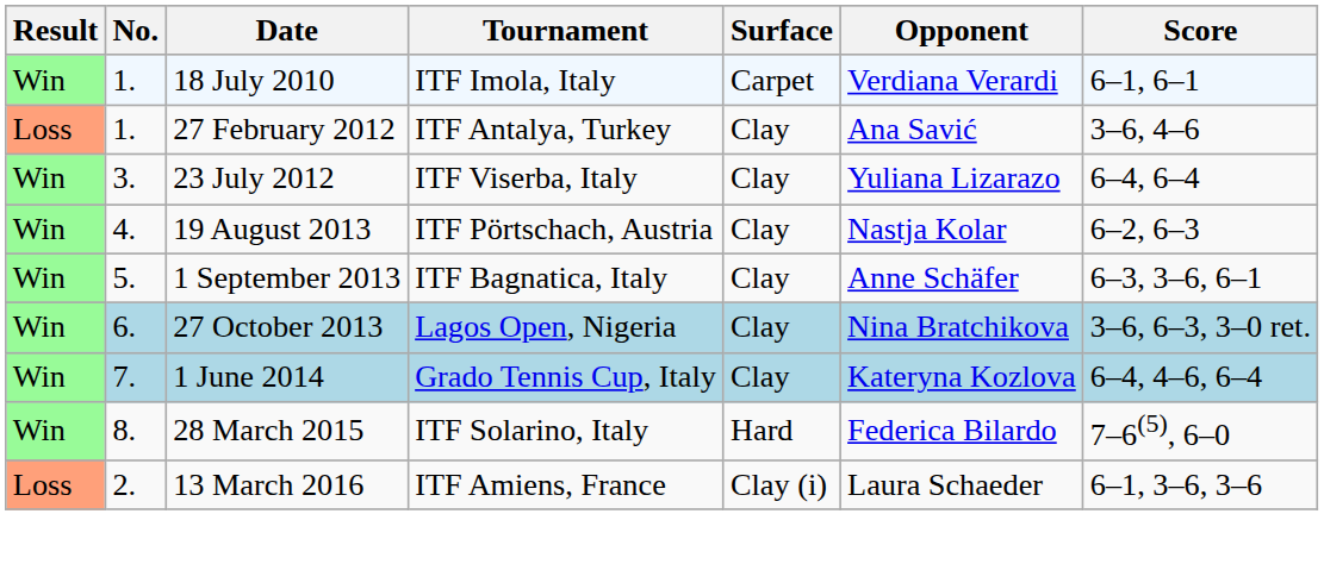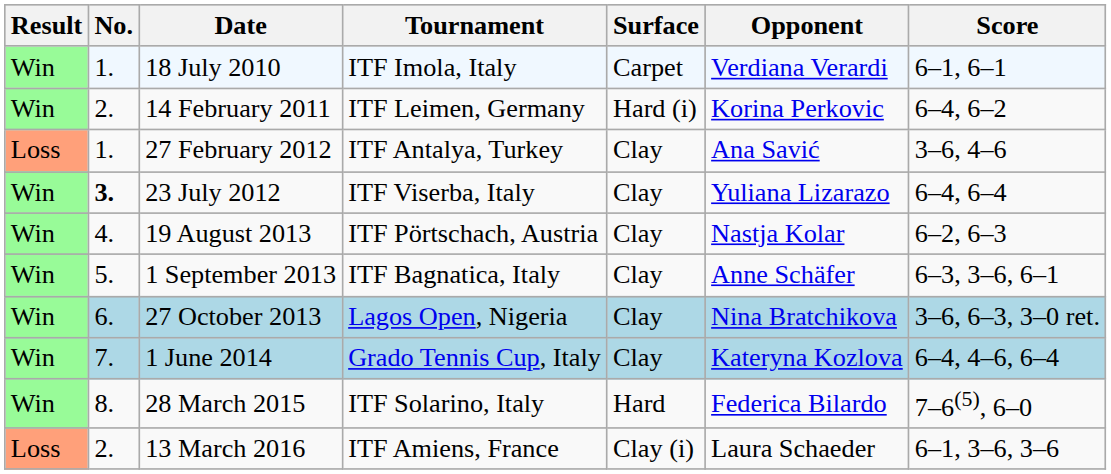 <table class="sortable wikitable">
 <tr>
 <th>Result</th>
 <th>No.</th>
 <th>Date</th>
 <th>Tournament</th>
 <th>Surface</th>
 <th>Opponent</th>
 <th class="unsortable">Score</th>
 </tr>
 <tr style="background:#f0f8ff;">
 <td style="background:#98fb98;">Win</td>
 <td>1.</td>
 <td>18 July 2010</td>
 <td>ITF Imola, Italy</td>
 <td>Carpet</td>
 <td> <a href='#'>Verdiana Verardi</a></td>
 <td>6–1, 6–1</td>
 </tr>
 <tr>
+<td style="background:#98fb98;">Win</td>
+<td>2.</td>
+<td>14 February 2011</td>
+<td>ITF Leimen, Germany</td>
+<td>Hard (i)</td>
+<td> <a href='#'>Korina Perkovic</a></td>
+<td>6–4, 6–2</td>
+</tr>
+<tr>
 <td style="background:#ffa07a;">Loss</td>
 <td>1.</td>
 <td>27 February 2012</td>
 <td>ITF Antalya, Turkey</td>
 <td>Clay</td>
 <td> <a href='#'>Ana Savić</a></td>
 <td>3–6, 4–6</td>
 </tr>
 <tr>
 <td style="background:#98fb98;">Win</td>
-<td>3.</td>
+<td><strong>3.</strong></td>
 <td>23 July 2012</td>
 <td>ITF Viserba, Italy</td>
 <td>Clay</td>
 <td> <a href='#'>Yuliana Lizarazo</a></td>
 <td>6–4, 6–4</td>
 </tr>
 <tr>
 <td style="background:#98fb98;">Win</td>
 <td>4.</td>
 <td>19 August 2013</td>
 <td>ITF Pörtschach, Austria</td>
 <td>Clay</td>
 <td> <a href='#'>Nastja Kolar</a></td>
 <td>6–2, 6–3</td>
 </tr>
 <tr>
 <td style="background:#98fb98;">Win</td>
 <td>5.</td>
 <td>1 September 2013</td>
 <td>ITF Bagnatica, Italy</td>
 <td>Clay</td>
 <td> <a href='#'>Anne Schäfer</a></td>
 <td>6–3, 3–6, 6–1</td>
 </tr>
 <tr style="background:lightblue;">
 <td style="background:#98fb98;">Win</td>
 <td>6.</td>
 <td>27 October 2013</td>
 <td><a href='#'>Lagos Open</a>, Nigeria</td>
 <td>Clay</td>
 <td> <a href='#'>Nina Bratchikova</a></td>
 <td>3–6, 6–3, 3–0 ret.</td>
 </tr>
 <tr style="background:lightblue;">
 <td style="background:#98fb98;">Win</td>
 <td>7.</td>
 <td>1 June 2014</td>
 <td><a href='#'>Grado Tennis Cup</a>, Italy</td>
 <td>Clay</td>
 <td> <a href='#'>Kateryna Kozlova</a></td>
 <td>6–4, 4–6, 6–4</td>
 </tr>
 <tr>
 <td style="background:#98fb98;">Win</td>
 <td>8.</td>
 <td>28 March 2015</td>
 <td>ITF Solarino, Italy</td>
 <td>Hard</td>
 <td> <a href='#'>Federica Bilardo</a></td>
 <td>7–6<sup>(5)</sup>, 6–0</td>
 </tr>
 <tr>
 <td style="background:#ffa07a;">Loss</td>
 <td>2.</td>
 <td>13 March 2016</td>
 <td>ITF Amiens, France</td>
 <td>Clay (i)</td>
 <td> Laura Schaeder</td>
 <td>6–1, 3–6, 3–6</td>
 </tr>
 </table>
